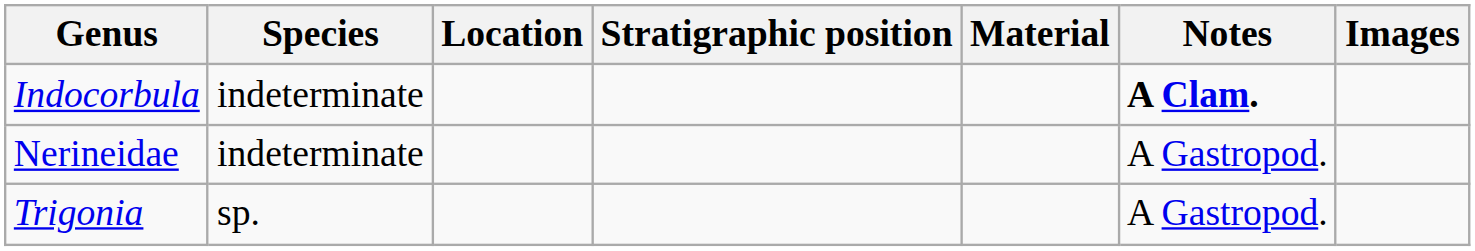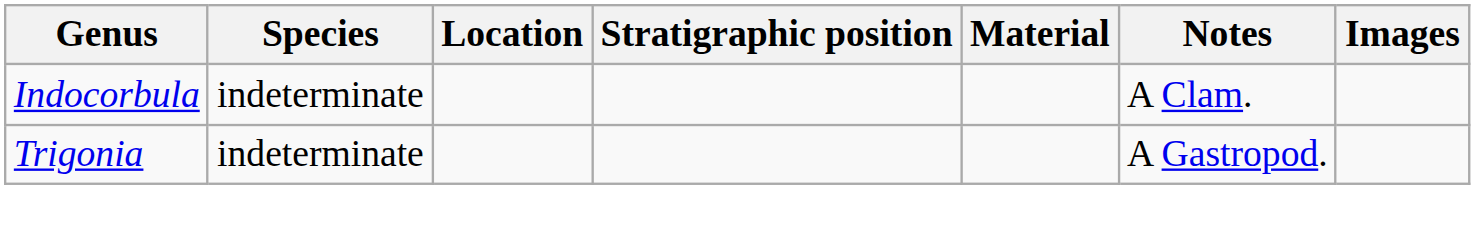 <table class="wikitable" align="center">
 <tr>
 <th>Genus</th>
 <th>Species</th>
 <th>Location</th>
 <th>Stratigraphic position</th>
 <th>Material</th>
 <th>Notes</th>
 <th>Images</th>
 </tr>
 <tr>
 <td><em><a href='#'>Indocorbula</a></em></td>
 <td>indeterminate</td>
 <td></td>
 <td></td>
 <td></td>
-<td><strong>A <a href='#'>Clam</a>.</strong></td>
+<td>A <a href='#'>Clam</a>.</td>
 <td></td>
 </tr>
 <tr>
-<td><a href='#'>Nerineidae</a></td>
+<td><em><a href='#'>Trigonia</a></em></td>
 <td>indeterminate</td>
 <td></td>
 <td></td>
 <td></td>
 <td>A <a href='#'>Gastropod</a>.</td>
 <td></td>
 </tr>
-<tr>
-<td><em><a href='#'>Trigonia</a></em></td>
-<td>sp.</td>
-<td></td>
-<td></td>
-<td></td>
-<td>A <a href='#'>Gastropod</a>.</td>
-<td></td>
-</tr>
 </table>
